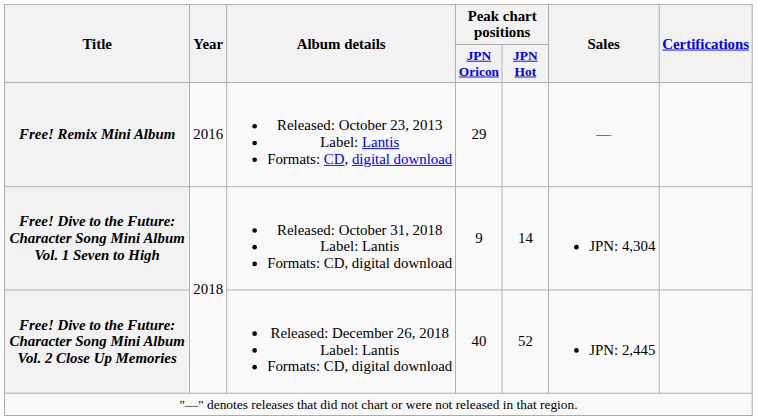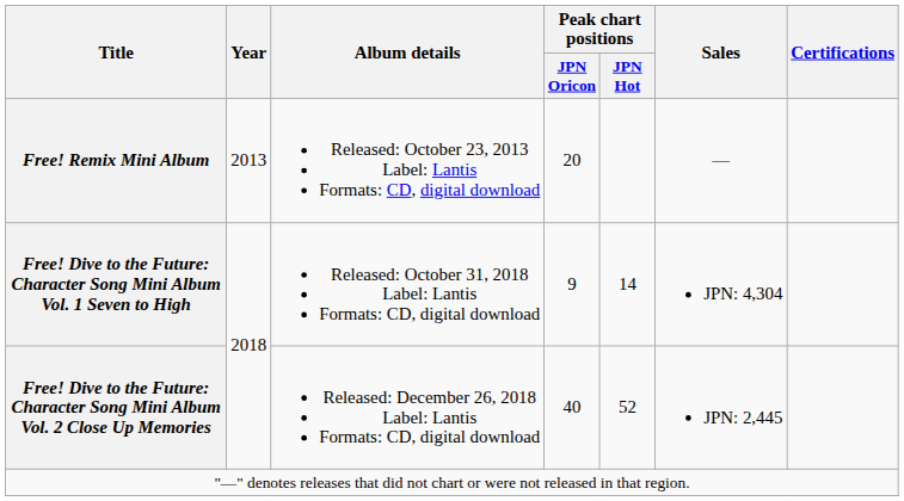 <table class="wikitable plainrowheaders" style="text-align:center;">
 <tr>
 <th scope="col" rowspan="2" style="width:12em;">Title</th>
 <th scope="col" rowspan="2">Year</th>
 <th scope="col" rowspan="2">Album details</th>
 <th scope="col" colspan="2">Peak chart positions</th>
 <th scope="col" rowspan="2">Sales<br></th>
 <th scope="col" rowspan="2"><a href='#'>Certifications</a></th>
 </tr>
 <tr>
 <th scope="col" style="width:3em;font-size:90%;"><a href='#'>JPN<br>Oricon</a><br></th>
 <th scope="col" style="width:3em;font-size:90%;"><a href='#'>JPN<br>Hot</a><br></th>
 </tr>
 <tr>
 <th scope="row"><em>Free! Remix Mini Album</em></th>
-<td>2016</td>
+<td>2013</td>
 <td><br><ul><li>Released: October 23, 2013</li><li>Label: <a href='#'>Lantis</a></li><li>Formats: <a href='#'>CD</a>, <a href='#'>digital download</a></li></ul></td>
-<td>29</td>
+<td>20</td>
 <td></td>
 <td>—</td>
 <td></td>
 </tr>
 <tr>
 <th scope="row"><em>Free! Dive to the Future: Character Song Mini Album Vol. 1 Seven to High</em></th>
 <td rowspan="2">2018</td>
 <td><br><ul><li>Released: October 31, 2018</li><li>Label: Lantis</li><li>Formats: CD, digital download</li></ul></td>
 <td>9</td>
 <td>14</td>
 <td><br><ul><li>JPN: 4,304</li></ul></td>
 <td></td>
 </tr>
 <tr>
 <th scope="row"><em>Free! Dive to the Future: Character Song Mini Album Vol. 2 Close Up Memories</em></th>
 <td><br><ul><li>Released: December 26, 2018</li><li>Label: Lantis</li><li>Formats: CD, digital download</li></ul></td>
 <td>40</td>
 <td>52</td>
 <td><br><ul><li>JPN: 2,445</li></ul></td>
 <td></td>
 </tr>
 <tr>
 <td colspan="7" style="font-size:90%;">"—" denotes releases that did not chart or were not released in that region.</td>
 </tr>
 <tr>
 </tr>
 </table>
